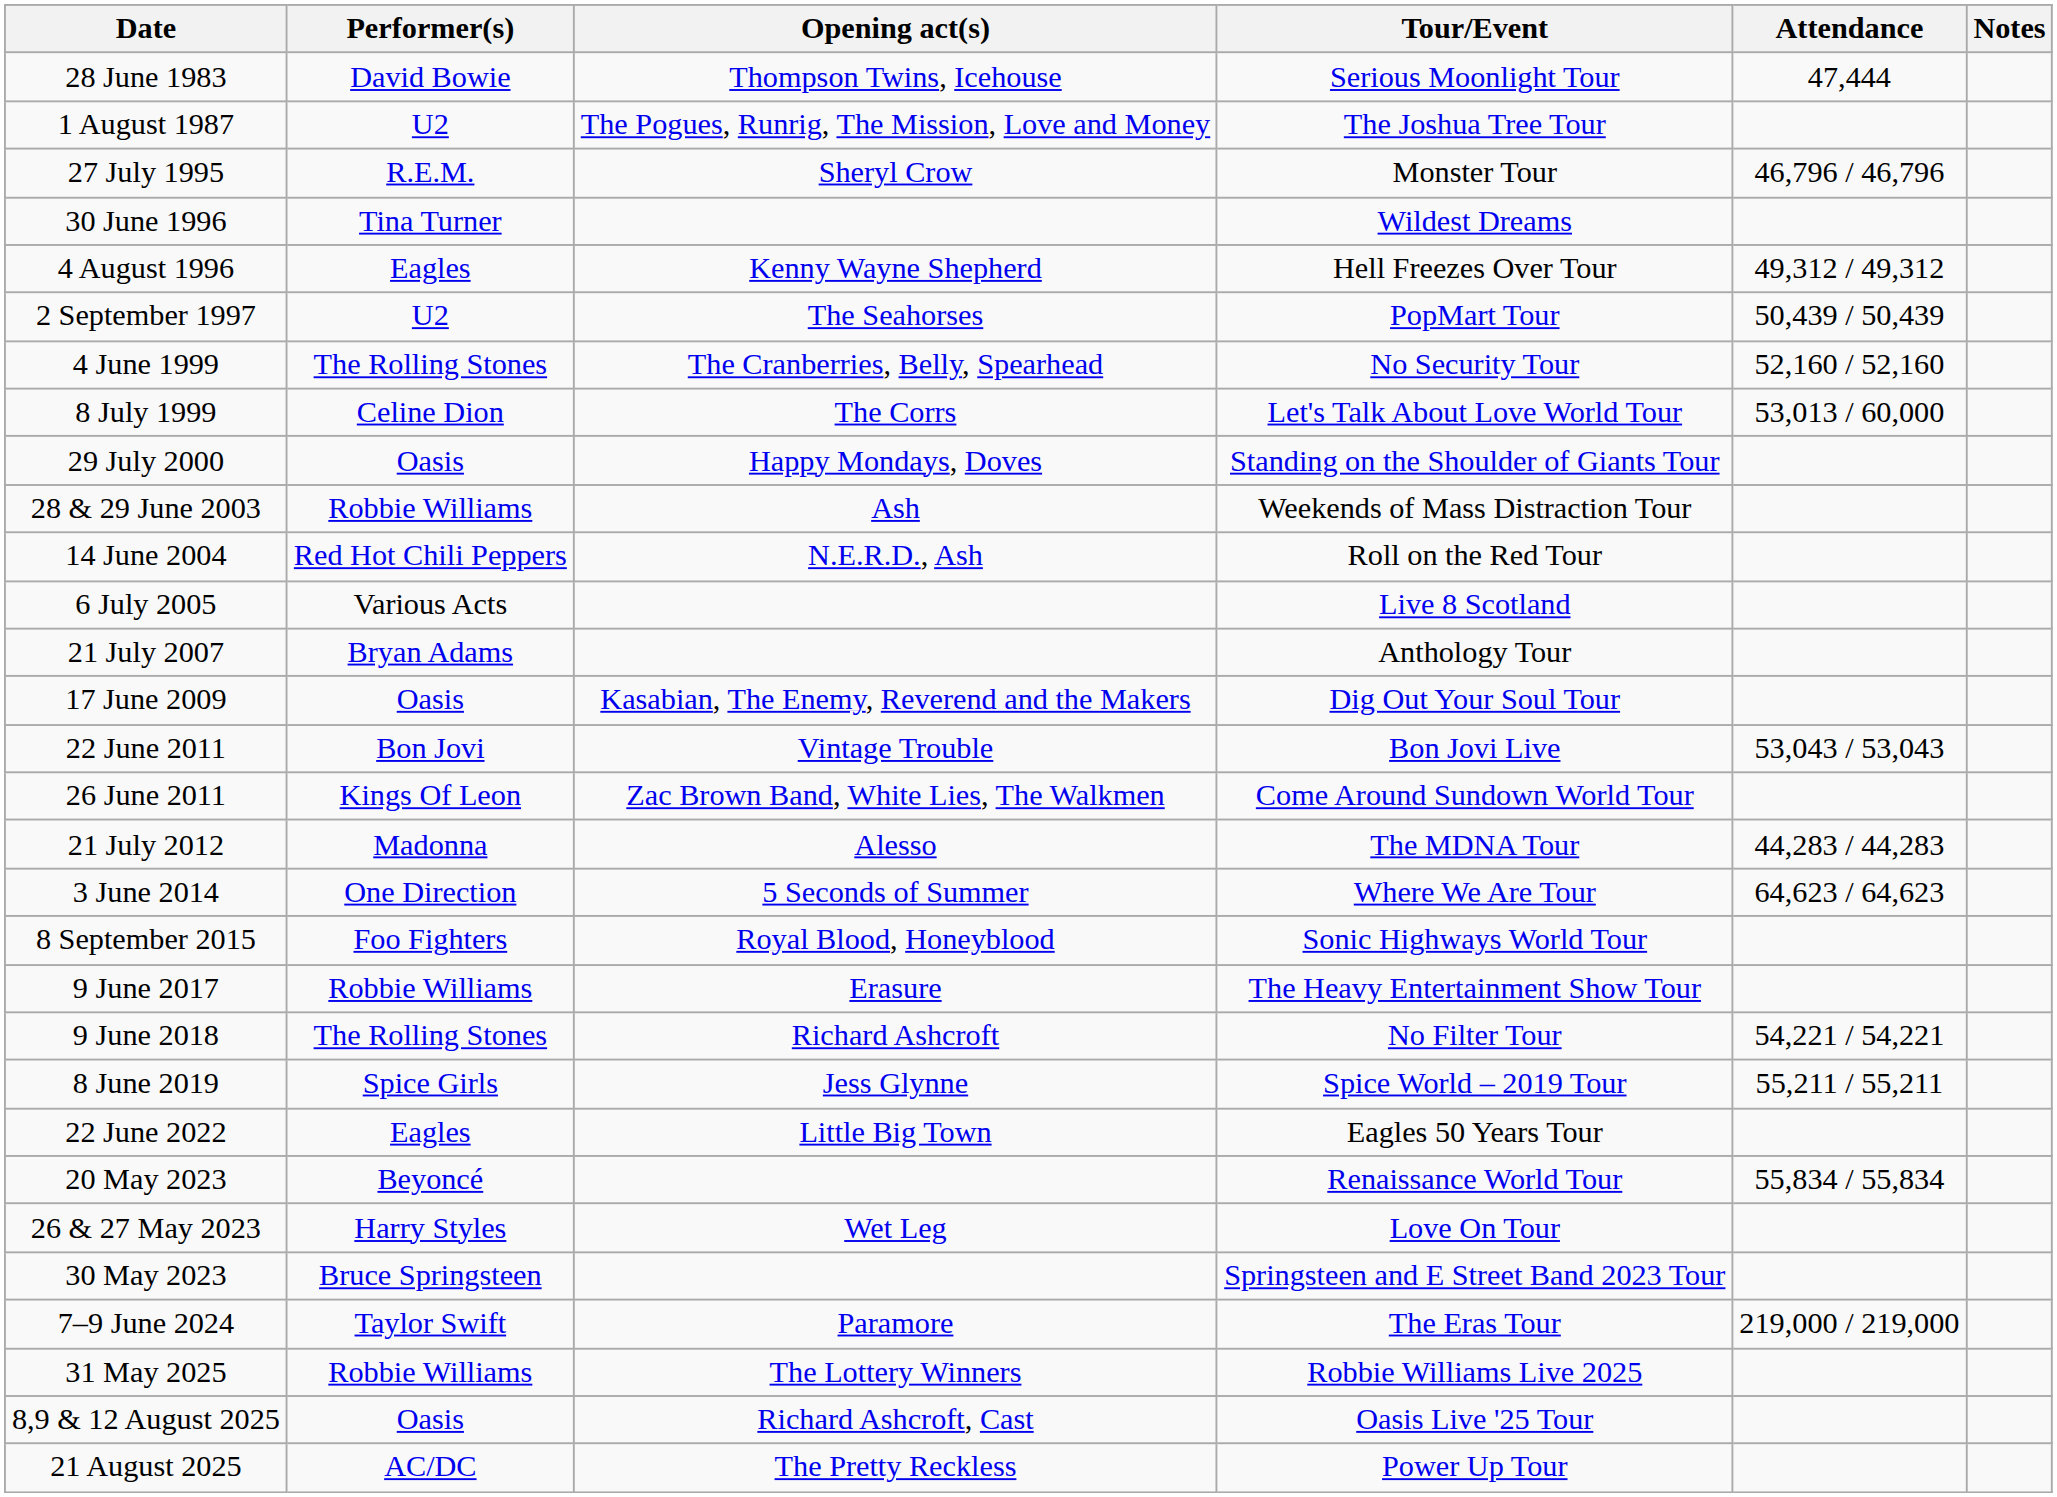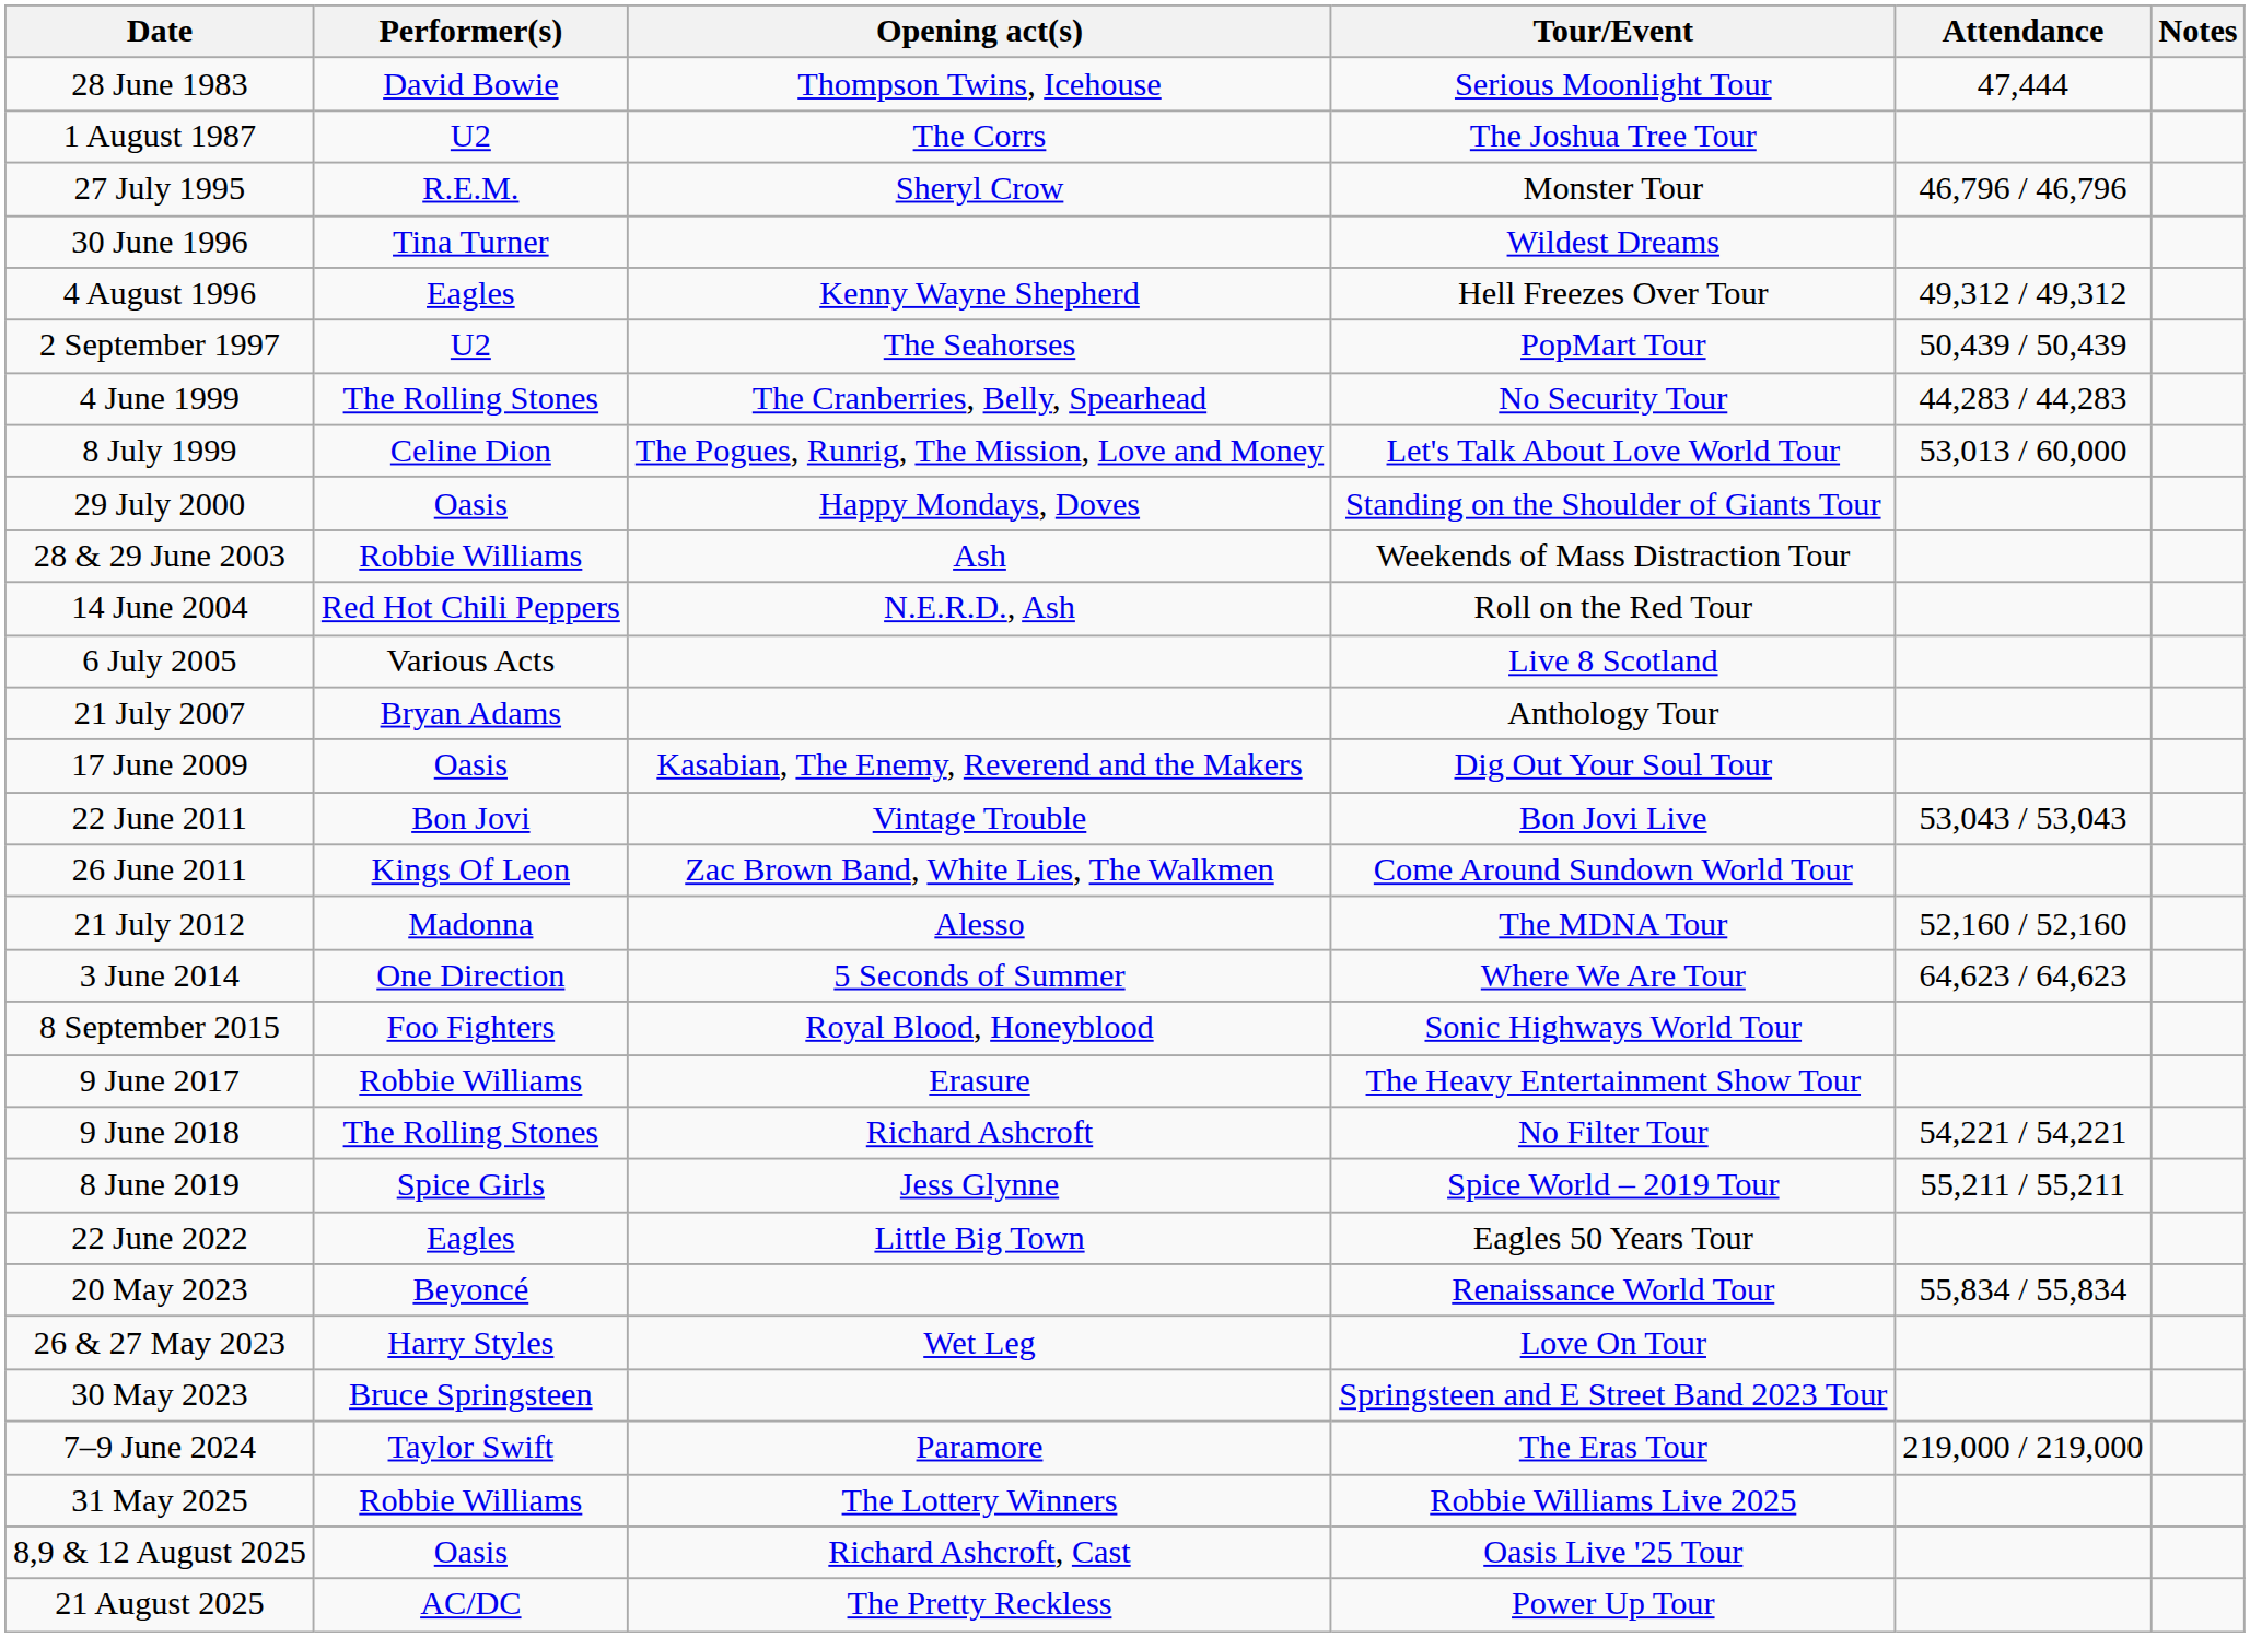 <table class="wikitable plainrowheaders" style="text-align:center;">
 <tr>
 <th>Date</th>
 <th>Performer(s)</th>
 <th>Opening act(s)</th>
 <th>Tour/Event</th>
 <th>Attendance</th>
 <th>Notes</th>
 </tr>
 <tr>
 <td>28 June 1983</td>
 <td><a href='#'>David Bowie</a></td>
 <td><a href='#'>Thompson Twins</a>, <a href='#'>Icehouse</a></td>
 <td><a href='#'>Serious Moonlight Tour</a></td>
 <td>47,444</td>
 <td></td>
 </tr>
 <tr>
 <td>1 August 1987</td>
 <td><a href='#'>U2</a></td>
-<td><a href='#'>The Pogues</a>, <a href='#'>Runrig</a>, <a href='#'>The Mission</a>, <a href='#'>Love and Money</a></td>
+<td><a href='#'>The Corrs</a></td>
 <td><a href='#'>The Joshua Tree Tour</a></td>
 <td></td>
 <td></td>
 </tr>
 <tr>
 <td>27 July 1995</td>
 <td><a href='#'>R.E.M.</a></td>
 <td><a href='#'>Sheryl Crow</a></td>
 <td>Monster Tour</td>
 <td>46,796 / 46,796</td>
 <td></td>
 </tr>
 <tr>
 <td>30 June 1996</td>
 <td><a href='#'>Tina Turner</a></td>
 <td></td>
 <td><a href='#'>Wildest Dreams</a></td>
 <td></td>
 <td></td>
 </tr>
 <tr>
 <td>4 August 1996</td>
 <td><a href='#'>Eagles</a></td>
 <td><a href='#'>Kenny Wayne Shepherd</a></td>
 <td>Hell Freezes Over Tour</td>
 <td>49,312 / 49,312</td>
 <td></td>
 </tr>
 <tr>
 <td>2 September 1997</td>
 <td><a href='#'>U2</a></td>
 <td><a href='#'>The Seahorses</a></td>
 <td><a href='#'>PopMart Tour</a></td>
 <td>50,439 / 50,439</td>
 <td></td>
 </tr>
 <tr>
 <td>4 June 1999</td>
 <td><a href='#'>The Rolling Stones</a></td>
 <td><a href='#'>The Cranberries</a>, <a href='#'>Belly</a>, <a href='#'>Spearhead</a></td>
 <td><a href='#'>No Security Tour</a></td>
-<td>52,160 / 52,160</td>
+<td>44,283 / 44,283</td>
 <td></td>
 </tr>
 <tr>
 <td>8 July 1999</td>
 <td><a href='#'>Celine Dion</a></td>
-<td><a href='#'>The Corrs</a></td>
+<td><a href='#'>The Pogues</a>, <a href='#'>Runrig</a>, <a href='#'>The Mission</a>, <a href='#'>Love and Money</a></td>
 <td><a href='#'>Let's Talk About Love World Tour</a></td>
 <td>53,013 / 60,000</td>
 <td></td>
 </tr>
 <tr>
 <td>29 July 2000</td>
 <td><a href='#'>Oasis</a></td>
 <td><a href='#'>Happy Mondays</a>, <a href='#'>Doves</a></td>
 <td><a href='#'>Standing on the Shoulder of Giants Tour</a></td>
 <td></td>
 <td></td>
 </tr>
 <tr>
 <td>28 & 29 June 2003</td>
 <td><a href='#'>Robbie Williams</a></td>
 <td><a href='#'>Ash</a></td>
 <td>Weekends of Mass Distraction Tour</td>
 <td></td>
 <td></td>
 </tr>
 <tr>
 <td>14 June 2004</td>
 <td><a href='#'>Red Hot Chili Peppers</a></td>
 <td><a href='#'>N.E.R.D.</a>, <a href='#'>Ash</a></td>
 <td>Roll on the Red Tour</td>
 <td></td>
 <td></td>
 </tr>
 <tr>
 <td>6 July 2005</td>
 <td>Various Acts</td>
 <td></td>
 <td><a href='#'>Live 8 Scotland</a></td>
 <td></td>
 <td></td>
 </tr>
 <tr>
 <td>21 July 2007</td>
 <td><a href='#'>Bryan Adams</a></td>
 <td></td>
 <td>Anthology Tour</td>
 <td></td>
 <td></td>
 </tr>
 <tr>
 <td>17 June 2009</td>
 <td><a href='#'>Oasis</a></td>
 <td><a href='#'>Kasabian</a>, <a href='#'>The Enemy</a>, <a href='#'>Reverend and the Makers</a></td>
 <td><a href='#'>Dig Out Your Soul Tour</a></td>
 <td></td>
 <td></td>
 </tr>
 <tr>
 <td>22 June 2011</td>
 <td><a href='#'>Bon Jovi</a></td>
 <td><a href='#'>Vintage Trouble</a></td>
 <td><a href='#'>Bon Jovi Live</a></td>
 <td>53,043 / 53,043</td>
 <td></td>
 </tr>
 <tr>
 <td>26 June 2011</td>
 <td><a href='#'>Kings Of Leon</a></td>
 <td><a href='#'>Zac Brown Band</a>, <a href='#'>White Lies</a>, <a href='#'>The Walkmen</a></td>
 <td><a href='#'>Come Around Sundown World Tour</a></td>
 <td></td>
 <td></td>
 </tr>
 <tr>
 <td>21 July 2012</td>
 <td><a href='#'>Madonna</a></td>
 <td><a href='#'>Alesso</a></td>
 <td><a href='#'>The MDNA Tour</a></td>
-<td>44,283 / 44,283</td>
+<td>52,160 / 52,160</td>
 <td></td>
 </tr>
 <tr>
 <td>3 June 2014</td>
 <td><a href='#'>One Direction</a></td>
 <td><a href='#'>5 Seconds of Summer</a></td>
 <td><a href='#'>Where We Are Tour</a></td>
 <td>64,623 / 64,623</td>
 <td></td>
 </tr>
 <tr>
 <td>8 September 2015</td>
 <td><a href='#'>Foo Fighters</a></td>
 <td><a href='#'>Royal Blood</a>, <a href='#'>Honeyblood</a></td>
 <td><a href='#'>Sonic Highways World Tour</a></td>
 <td></td>
 <td></td>
 </tr>
 <tr>
 <td>9 June 2017</td>
 <td><a href='#'>Robbie Williams</a></td>
 <td><a href='#'>Erasure</a></td>
 <td><a href='#'>The Heavy Entertainment Show Tour</a></td>
 <td></td>
 <td></td>
 </tr>
 <tr>
 <td>9 June 2018</td>
 <td><a href='#'>The Rolling Stones</a></td>
 <td><a href='#'>Richard Ashcroft</a></td>
 <td><a href='#'>No Filter Tour</a></td>
 <td>54,221 / 54,221</td>
 <td></td>
 </tr>
 <tr>
 <td>8 June 2019</td>
 <td><a href='#'>Spice Girls</a></td>
 <td><a href='#'>Jess Glynne</a></td>
 <td><a href='#'>Spice World – 2019 Tour</a></td>
 <td>55,211 / 55,211</td>
 <td></td>
 </tr>
 <tr>
 <td>22 June 2022</td>
 <td><a href='#'>Eagles</a></td>
 <td><a href='#'>Little Big Town</a></td>
 <td>Eagles 50 Years Tour</td>
 <td></td>
 <td></td>
 </tr>
 <tr>
 <td>20 May 2023</td>
 <td><a href='#'>Beyoncé</a></td>
 <td></td>
 <td><a href='#'>Renaissance World Tour</a></td>
 <td>55,834 / 55,834</td>
 <td></td>
 </tr>
 <tr>
 <td>26 & 27 May 2023</td>
 <td><a href='#'>Harry Styles</a></td>
 <td><a href='#'>Wet Leg</a></td>
 <td><a href='#'>Love On Tour</a></td>
 <td></td>
 <td></td>
 </tr>
 <tr>
 <td>30 May 2023</td>
 <td><a href='#'>Bruce Springsteen</a></td>
 <td></td>
 <td><a href='#'>Springsteen and E Street Band 2023 Tour</a></td>
 <td></td>
 <td></td>
 </tr>
 <tr>
 <td>7–9 June 2024</td>
 <td><a href='#'>Taylor Swift</a></td>
 <td><a href='#'>Paramore</a></td>
 <td><a href='#'>The Eras Tour</a></td>
 <td>219,000 / 219,000</td>
 <td></td>
 </tr>
 <tr>
 <td>31 May 2025</td>
 <td><a href='#'>Robbie Williams</a></td>
 <td><a href='#'>The Lottery Winners</a></td>
 <td><a href='#'>Robbie Williams Live 2025</a></td>
 <td></td>
 <td></td>
 </tr>
 <tr>
 <td>8,9 & 12 August 2025</td>
 <td><a href='#'>Oasis</a></td>
 <td><a href='#'>Richard Ashcroft</a>, <a href='#'>Cast</a></td>
 <td><a href='#'>Oasis Live '25 Tour</a></td>
 <td></td>
 <td></td>
 </tr>
 <tr>
 <td>21 August 2025</td>
 <td><a href='#'>AC/DC</a></td>
 <td><a href='#'>The Pretty Reckless</a></td>
 <td><a href='#'>Power Up Tour</a></td>
 <td></td>
 <td></td>
 </tr>
 </table>
